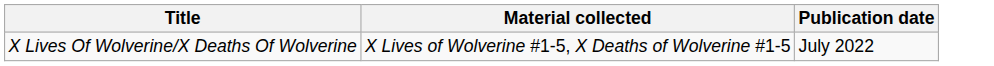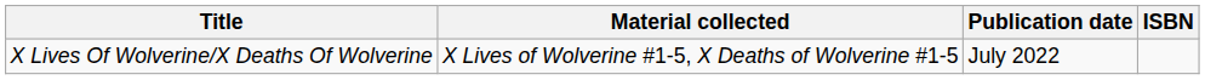 <table class="wikitable">
 <tr>
 <th>Title</th>
 <th>Material collected</th>
 <th>Publication date</th>
+<th>ISBN</th>
 </tr>
 <tr>
 <td><em>X Lives Of Wolverine/X Deaths Of Wolverine</em></td>
 <td><em>X Lives of Wolverine</em> #1-5, <em>X Deaths of Wolverine</em> #1-5</td>
 <td>July 2022</td>
+<td></td>
 </tr>
 </table>
